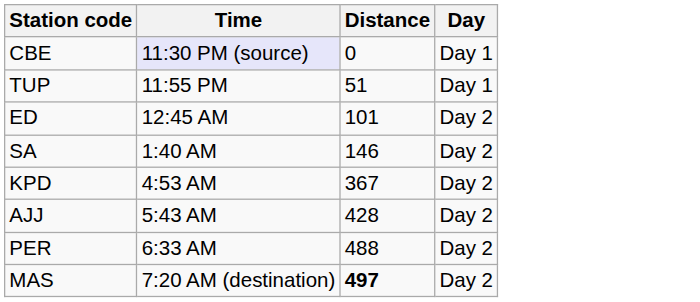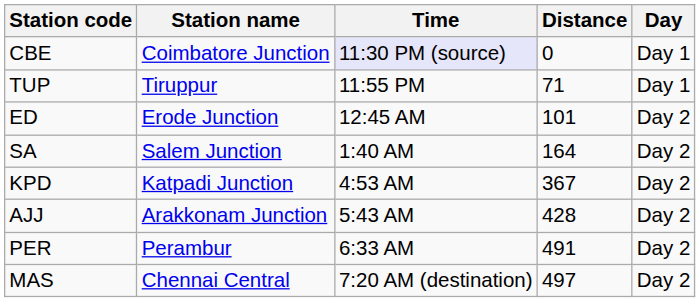 <table class="wikitable">
 <tr>
 <th>Station code</th>
+<th>Station name</th>
 <th>Time</th>
 <th>Distance</th>
 <th>Day</th>
 </tr>
 <tr>
 <td>CBE</td>
+<td><a href='#'>Coimbatore Junction</a></td>
 <td style="background: lavender;">11:30 PM (source)</td>
 <td>0</td>
 <td>Day 1</td>
 </tr>
 <tr>
 <td>TUP</td>
+<td><a href='#'>Tiruppur</a></td>
 <td>11:55 PM</td>
-<td>51</td>
+<td>71</td>
 <td>Day 1</td>
 </tr>
 <tr>
 <td>ED</td>
+<td><a href='#'>Erode Junction</a></td>
 <td>12:45 AM</td>
 <td>101</td>
 <td>Day 2</td>
 </tr>
 <tr>
 <td>SA</td>
+<td><a href='#'>Salem Junction</a></td>
 <td>1:40 AM</td>
-<td>146</td>
+<td>164</td>
 <td>Day 2</td>
 </tr>
 <tr>
 <td>KPD</td>
+<td><a href='#'>Katpadi Junction</a></td>
 <td>4:53 AM</td>
 <td>367</td>
 <td>Day 2</td>
 </tr>
 <tr>
 <td>AJJ</td>
+<td><a href='#'>Arakkonam Junction</a></td>
 <td>5:43 AM</td>
 <td>428</td>
 <td>Day 2</td>
 </tr>
 <tr>
 <td>PER</td>
+<td><a href='#'>Perambur</a></td>
 <td>6:33 AM</td>
-<td>488</td>
+<td>491</td>
 <td>Day 2</td>
 </tr>
 <tr>
 <td>MAS</td>
+<td><a href='#'>Chennai Central</a></td>
 <td>7:20 AM (destination)</td>
-<td><strong>497</strong></td>
+<td>497</td>
 <td>Day 2</td>
 </tr>
 </table>
